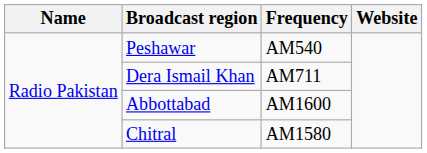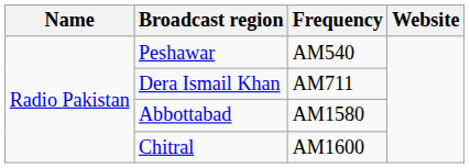 <table class="wikitable">
 <tr>
 <th>Name</th>
 <th>Broadcast region</th>
 <th>Frequency</th>
 <th>Website</th>
 </tr>
 <tr>
 <td rowspan="4"><a href='#'>Radio Pakistan</a></td>
 <td><a href='#'>Peshawar</a></td>
 <td>AM540</td>
 <td rowspan="4"></td>
 </tr>
 <tr>
 <td><a href='#'>Dera Ismail Khan</a></td>
 <td>AM711</td>
 </tr>
 <tr>
 <td><a href='#'>Abbottabad</a></td>
-<td>AM1600</td>
+<td>AM1580</td>
 </tr>
 <tr>
 <td><a href='#'>Chitral</a></td>
-<td>AM1580</td>
+<td>AM1600</td>
 </tr>
 </table>
